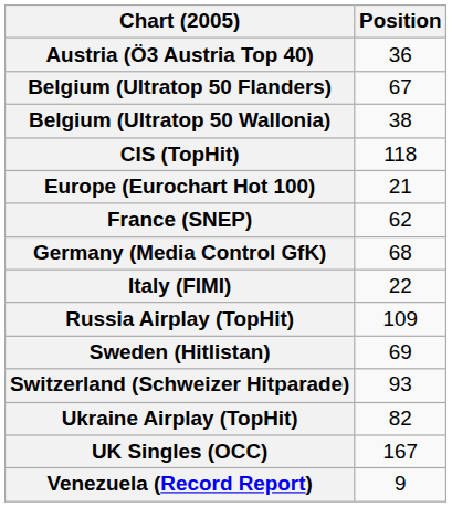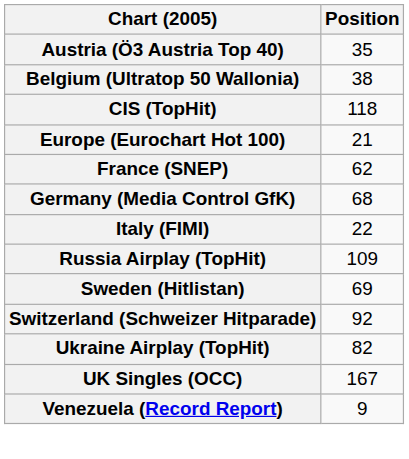 <table class="wikitable sortable plainrowheaders" style="text-align:center">
 <tr>
 <th>Chart (2005)</th>
 <th>Position</th>
 </tr>
 <tr>
 <th scope="row">Austria (Ö3 Austria Top 40)</th>
-<td>36</td>
-</tr>
-<tr>
-<th scope="row">Belgium (Ultratop 50 Flanders)</th>
-<td>67</td>
+<td>35</td>
 </tr>
 <tr>
 <th scope="row">Belgium (Ultratop 50 Wallonia)</th>
 <td>38</td>
 </tr>
 <tr>
 <th scope="row">CIS (TopHit)</th>
 <td>118</td>
 </tr>
 <tr>
 <th scope="row">Europe (Eurochart Hot 100)</th>
 <td>21</td>
 </tr>
 <tr>
 <th scope="row">France (SNEP)</th>
 <td>62</td>
 </tr>
 <tr>
 <th scope="row">Germany (Media Control GfK)</th>
 <td>68</td>
 </tr>
 <tr>
 <th scope="row">Italy (FIMI)</th>
 <td>22</td>
 </tr>
 <tr>
 <th scope="row">Russia Airplay (TopHit)</th>
 <td>109</td>
 </tr>
 <tr>
 <th scope="row">Sweden (Hitlistan)</th>
 <td>69</td>
 </tr>
 <tr>
 <th scope="row">Switzerland (Schweizer Hitparade)</th>
-<td>93</td>
+<td>92</td>
 </tr>
 <tr>
 <th scope="row">Ukraine Airplay (TopHit)</th>
 <td>82</td>
 </tr>
 <tr>
 <th scope="row">UK Singles (OCC)</th>
 <td>167</td>
 </tr>
 <tr>
 <th scope="row">Venezuela (<a href='#'>Record Report</a>)</th>
 <td>9</td>
 </tr>
 </table>
